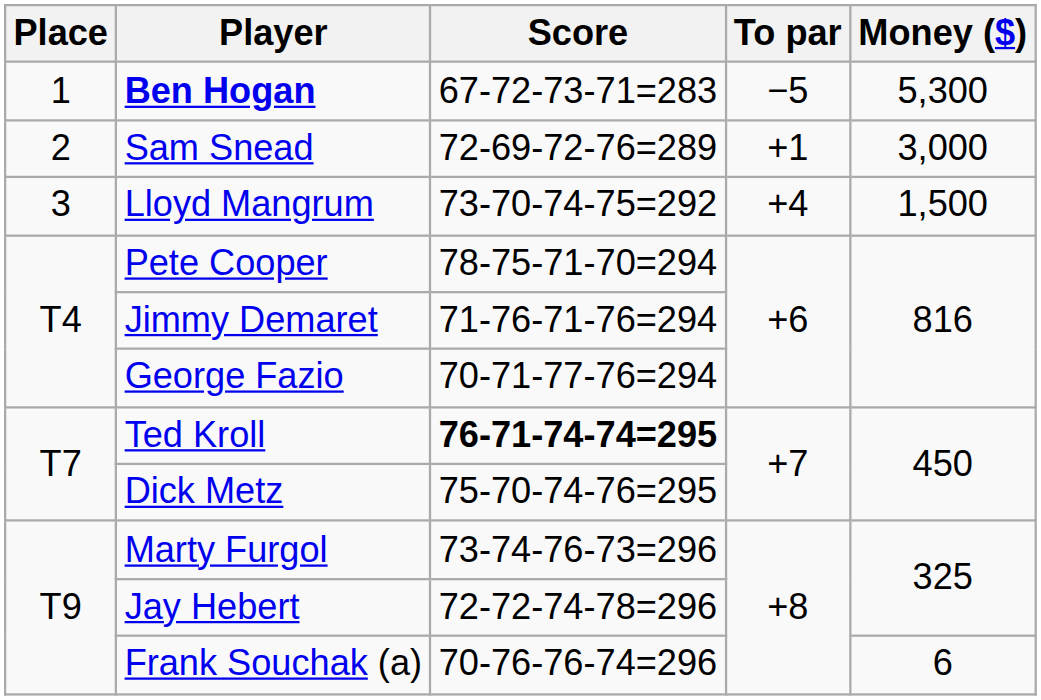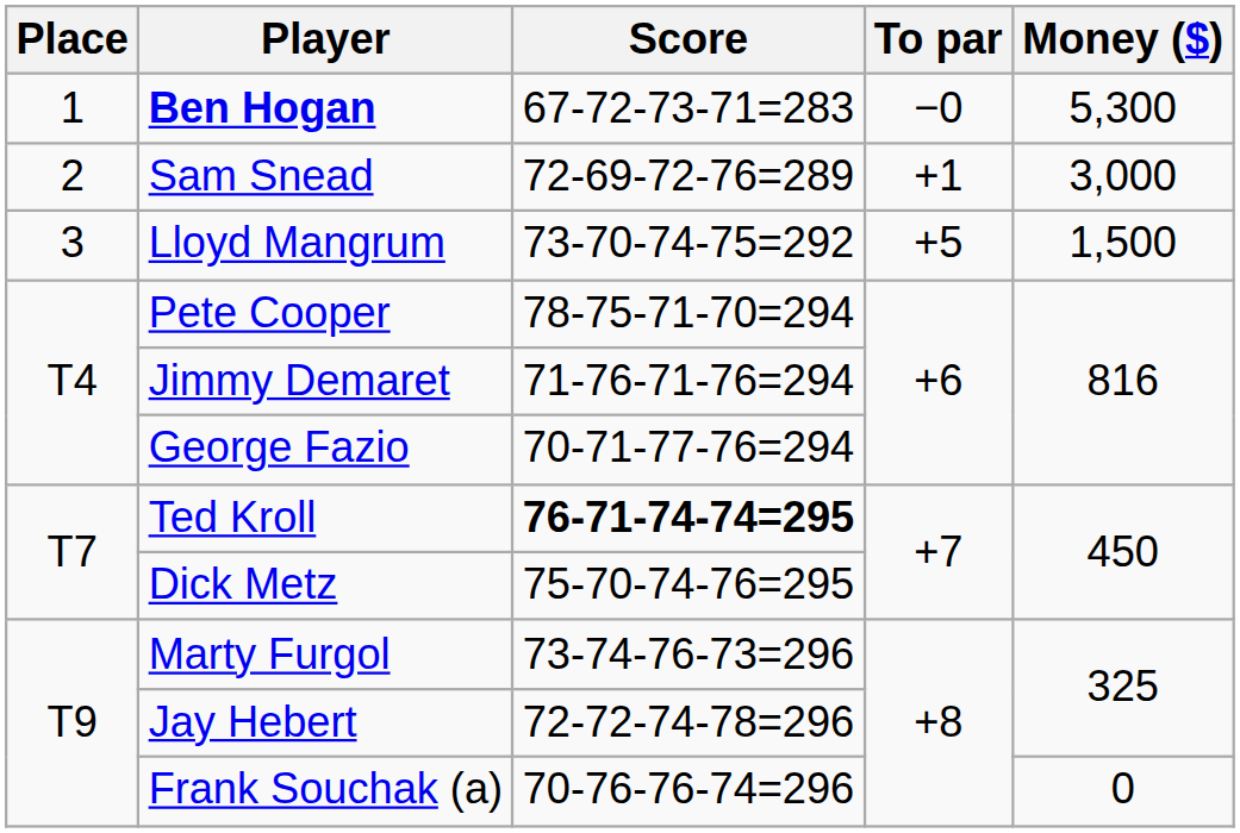 <table class=wikitable>
 <tr>
 <th>Place</th>
 <th>Player</th>
 <th>Score</th>
 <th>To par</th>
 <th>Money (<a href='#'>$</a>)</th>
 </tr>
 <tr>
 <td align=center>1</td>
 <td> <strong><a href='#'>Ben Hogan</a></strong></td>
 <td>67-72-73-71=283</td>
-<td align=center>−5</td>
+<td align=center>−0</td>
 <td align=center>5,300</td>
 </tr>
 <tr>
 <td align=center>2</td>
 <td> <a href='#'>Sam Snead</a></td>
 <td>72-69-72-76=289</td>
 <td align=center>+1</td>
 <td align=center>3,000</td>
 </tr>
 <tr>
 <td align=center>3</td>
 <td> <a href='#'>Lloyd Mangrum</a></td>
 <td>73-70-74-75=292</td>
-<td align=center>+4</td>
+<td align=center>+5</td>
 <td align=center>1,500</td>
 </tr>
 <tr>
 <td rowspan=3 align=center>T4</td>
 <td> <a href='#'>Pete Cooper</a></td>
 <td>78-75-71-70=294</td>
 <td rowspan=3 align=center>+6</td>
 <td rowspan=3 align=center>816</td>
 </tr>
 <tr>
 <td> <a href='#'>Jimmy Demaret</a></td>
 <td>71-76-71-76=294</td>
 </tr>
 <tr>
 <td> <a href='#'>George Fazio</a></td>
 <td>70-71-77-76=294</td>
 </tr>
 <tr>
 <td rowspan=2 align=center>T7</td>
 <td> <a href='#'>Ted Kroll</a></td>
 <td><strong>76-71-74-74=295</strong></td>
 <td rowspan=2 align=center>+7</td>
 <td rowspan=2 align=center>450</td>
 </tr>
 <tr>
 <td> <a href='#'>Dick Metz</a></td>
 <td>75-70-74-76=295</td>
 </tr>
 <tr>
 <td rowspan=3 align=center>T9</td>
 <td> <a href='#'>Marty Furgol</a></td>
 <td>73-74-76-73=296</td>
 <td rowspan=3 align=center>+8</td>
 <td rowspan=2 align=center>325</td>
 </tr>
 <tr>
 <td> <a href='#'>Jay Hebert</a></td>
 <td>72-72-74-78=296</td>
 </tr>
 <tr>
 <td> <a href='#'>Frank Souchak</a> (a)</td>
 <td>70-76-76-74=296</td>
-<td align=center>6</td>
+<td align=center>0</td>
 </tr>
 </table>
